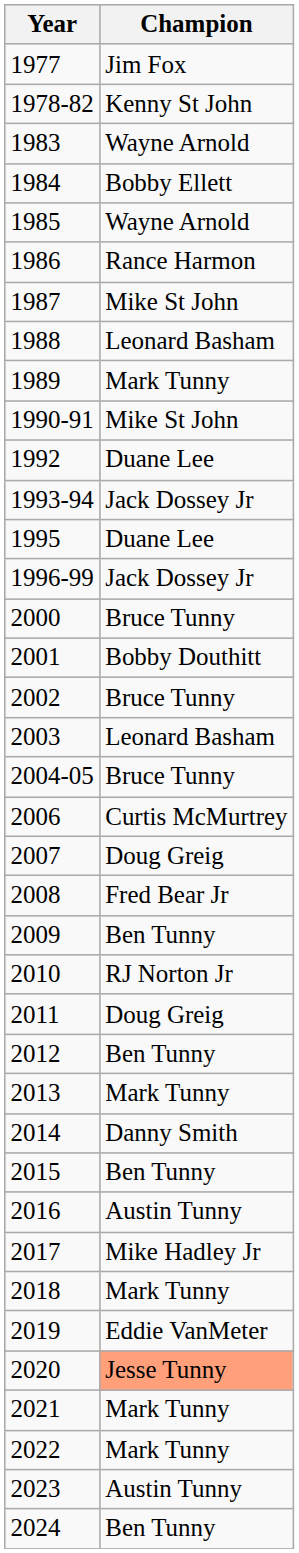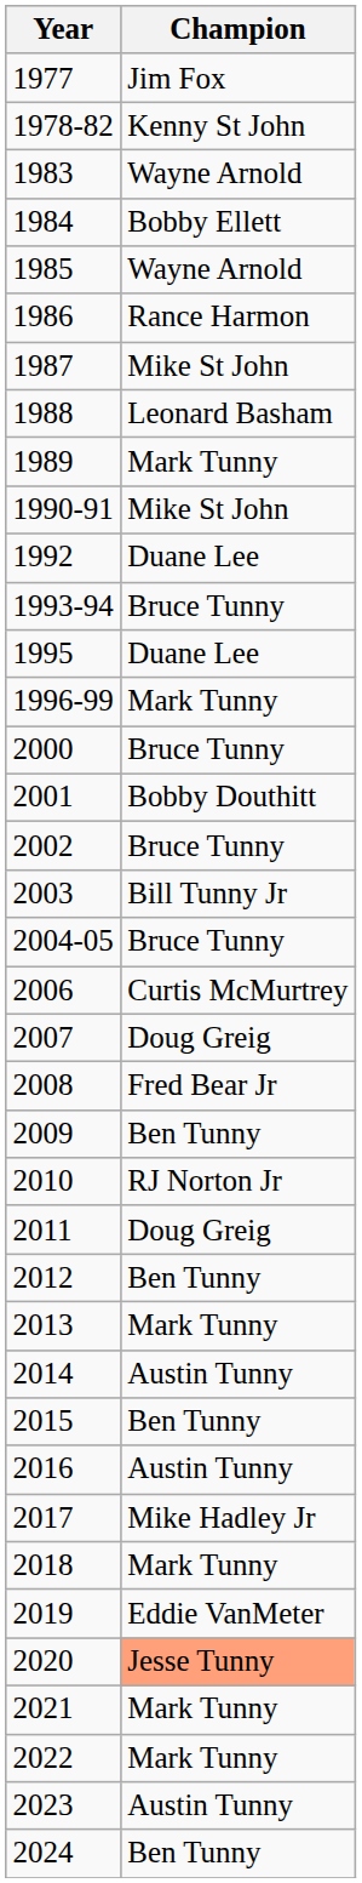 <table class="wikitable mw-collapsible mw-collapsed">
 <tr>
 <th>Year</th>
 <th>Champion</th>
 </tr>
 <tr>
 <td>1977</td>
 <td>Jim Fox</td>
 </tr>
 <tr>
 <td>1978-82</td>
 <td>Kenny St John</td>
 </tr>
 <tr>
 <td>1983</td>
 <td>Wayne Arnold</td>
 </tr>
 <tr>
 <td>1984</td>
 <td>Bobby Ellett</td>
 </tr>
 <tr>
 <td>1985</td>
 <td>Wayne Arnold</td>
 </tr>
 <tr>
 <td>1986</td>
 <td>Rance Harmon</td>
 </tr>
 <tr>
 <td>1987</td>
 <td>Mike St John</td>
 </tr>
 <tr>
 <td>1988</td>
 <td>Leonard Basham</td>
 </tr>
 <tr>
 <td>1989</td>
 <td>Mark Tunny</td>
 </tr>
 <tr>
 <td>1990-91</td>
 <td>Mike St John</td>
 </tr>
 <tr>
 <td>1992</td>
 <td>Duane Lee</td>
 </tr>
 <tr>
 <td>1993-94</td>
-<td>Jack Dossey Jr</td>
+<td>Bruce Tunny</td>
 </tr>
 <tr>
 <td>1995</td>
 <td>Duane Lee</td>
 </tr>
 <tr>
 <td>1996-99</td>
-<td>Jack Dossey Jr</td>
+<td>Mark Tunny</td>
 </tr>
 <tr>
 <td>2000</td>
 <td>Bruce Tunny</td>
 </tr>
 <tr>
 <td>2001</td>
 <td>Bobby Douthitt</td>
 </tr>
 <tr>
 <td>2002</td>
 <td>Bruce Tunny</td>
 </tr>
 <tr>
 <td>2003</td>
-<td>Leonard Basham</td>
+<td>Bill Tunny Jr</td>
 </tr>
 <tr>
 <td>2004-05</td>
 <td>Bruce Tunny</td>
 </tr>
 <tr>
 <td>2006</td>
 <td>Curtis McMurtrey</td>
 </tr>
 <tr>
 <td>2007</td>
 <td>Doug Greig</td>
 </tr>
 <tr>
 <td>2008</td>
 <td>Fred Bear Jr</td>
 </tr>
 <tr>
 <td>2009</td>
 <td>Ben Tunny</td>
 </tr>
 <tr>
 <td>2010</td>
 <td>RJ Norton Jr</td>
 </tr>
 <tr>
 <td>2011</td>
 <td>Doug Greig</td>
 </tr>
 <tr>
 <td>2012</td>
 <td>Ben Tunny</td>
 </tr>
 <tr>
 <td>2013</td>
 <td>Mark Tunny</td>
 </tr>
 <tr>
 <td>2014</td>
-<td>Danny Smith</td>
+<td>Austin Tunny</td>
 </tr>
 <tr>
 <td>2015</td>
 <td>Ben Tunny</td>
 </tr>
 <tr>
 <td>2016</td>
 <td>Austin Tunny</td>
 </tr>
 <tr>
 <td>2017</td>
 <td>Mike Hadley Jr</td>
 </tr>
 <tr>
 <td>2018</td>
 <td>Mark Tunny</td>
 </tr>
 <tr>
 <td>2019</td>
 <td>Eddie VanMeter</td>
 </tr>
 <tr>
 <td>2020</td>
 <td style="background: lightsalmon;">Jesse Tunny</td>
 </tr>
 <tr>
 <td>2021</td>
 <td>Mark Tunny</td>
 </tr>
 <tr>
 <td>2022</td>
 <td>Mark Tunny</td>
 </tr>
 <tr>
 <td>2023</td>
 <td>Austin Tunny</td>
 </tr>
 <tr>
 <td>2024</td>
 <td>Ben Tunny</td>
 </tr>
 <tr>
 </tr>
 </table>
